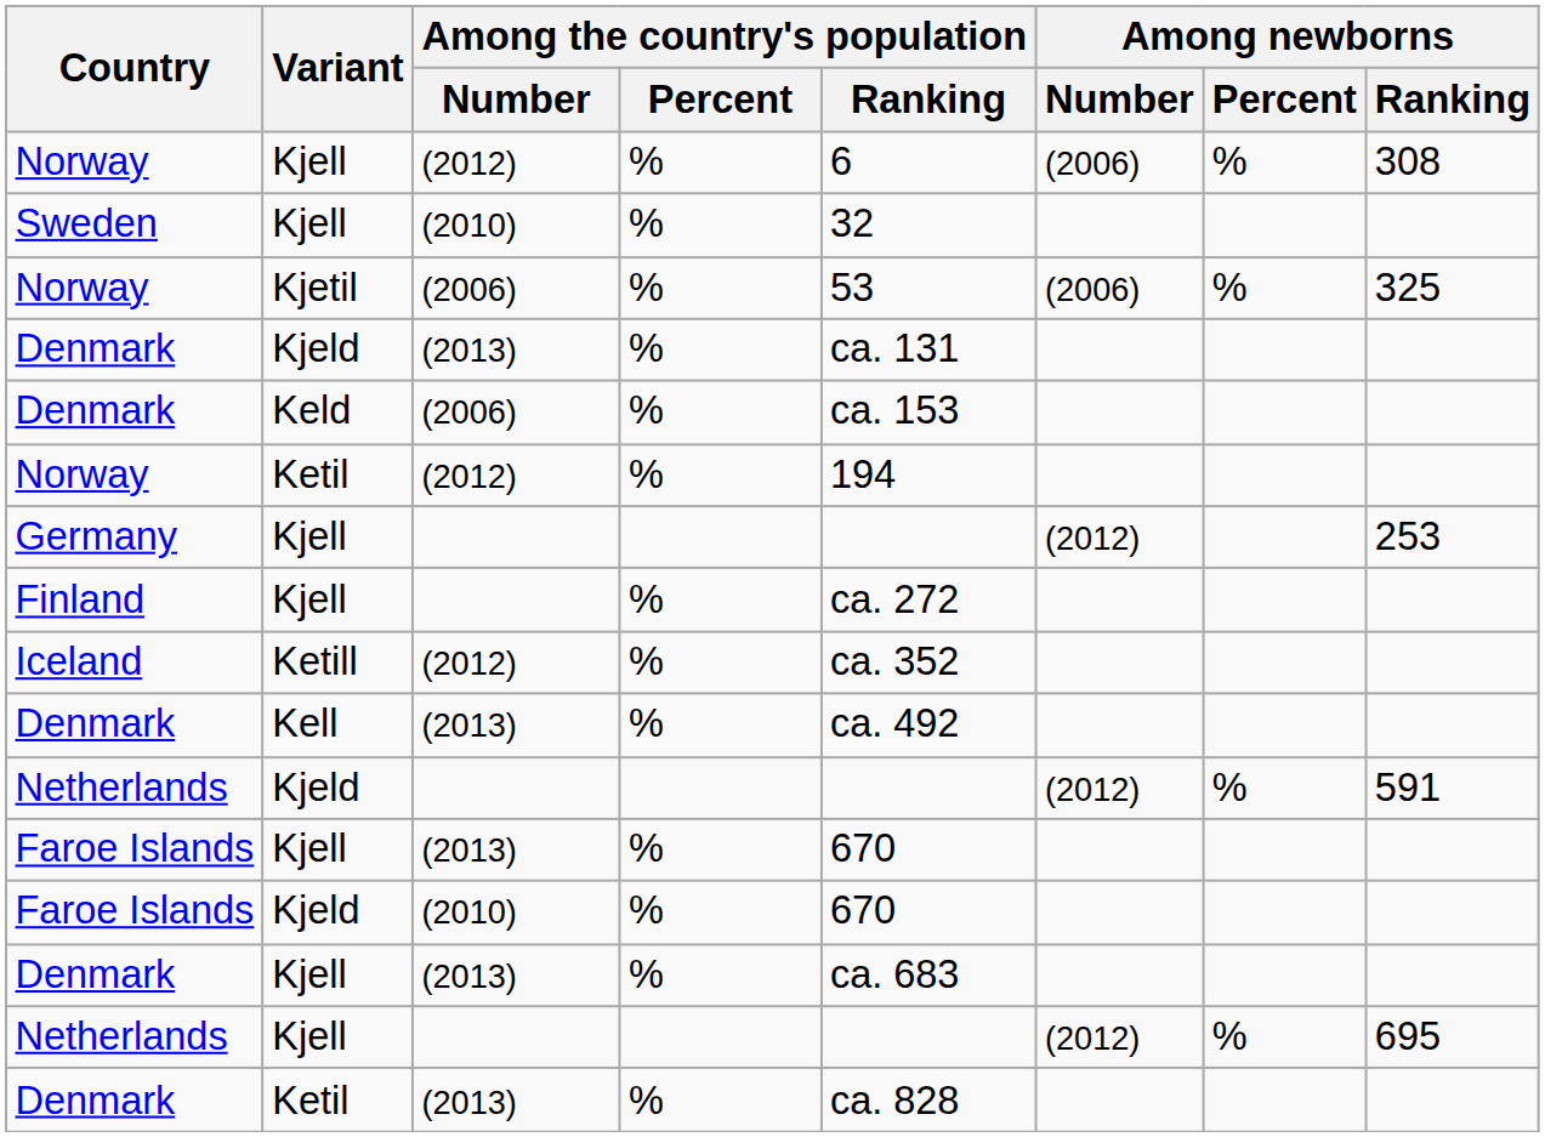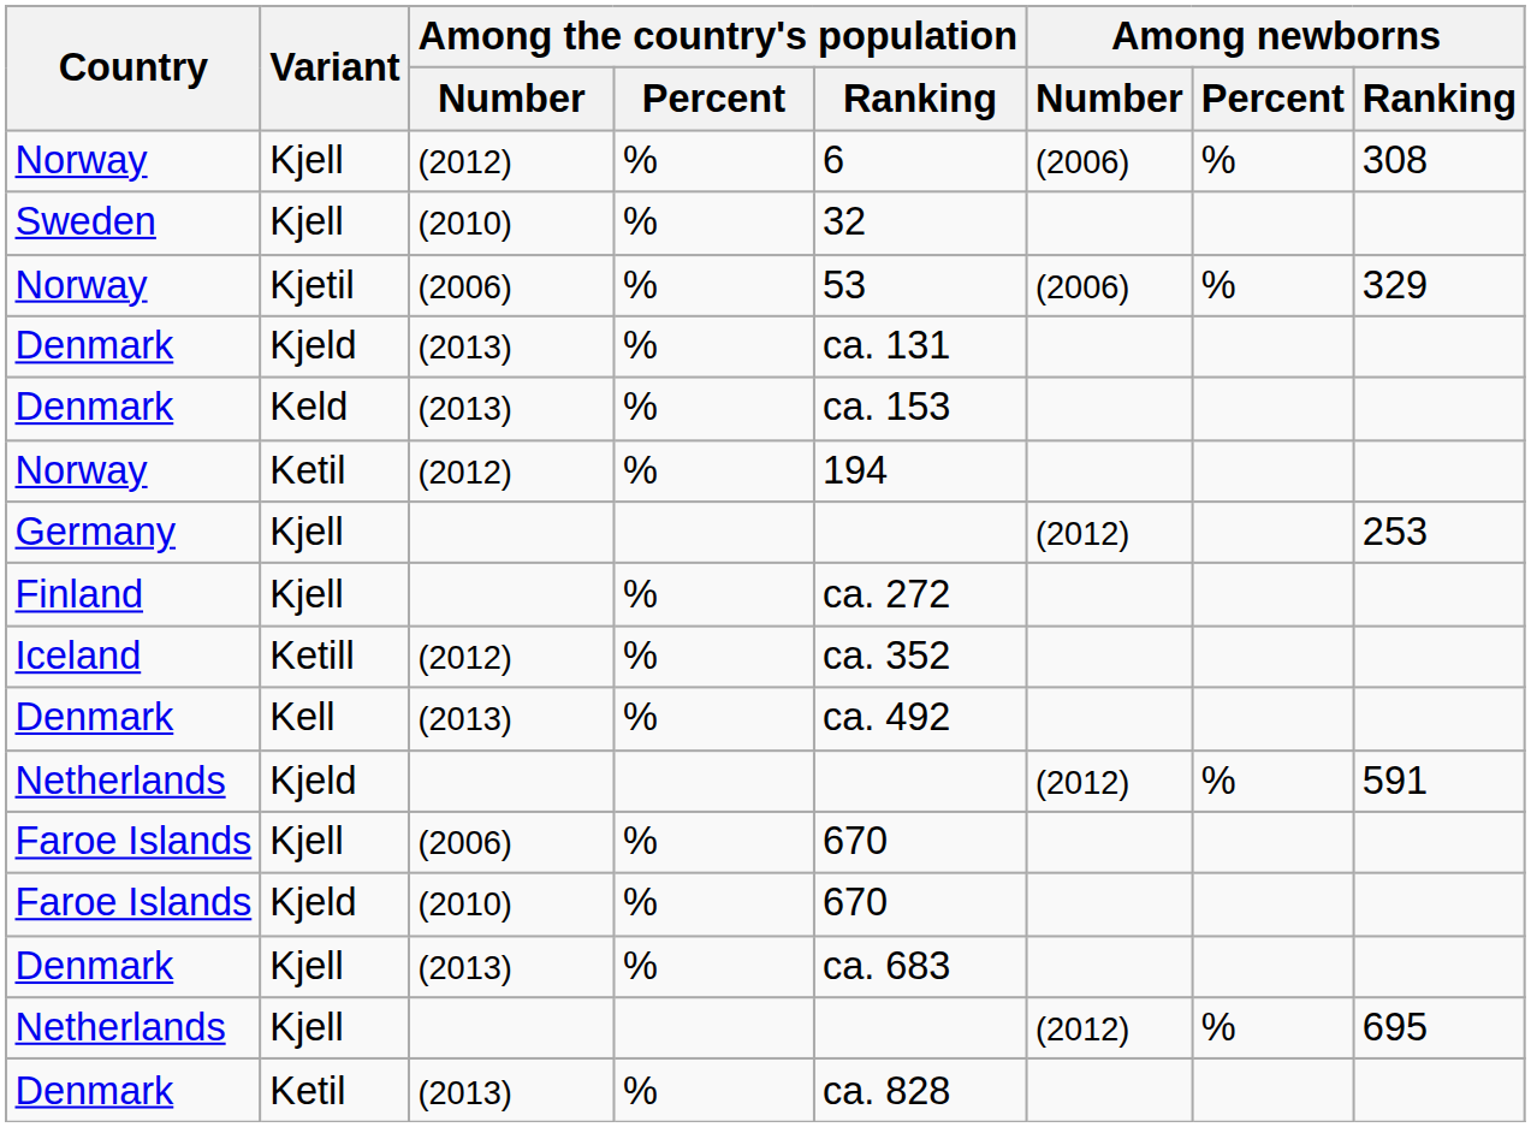 <table class="wikitable">
 <tr>
 <th rowspan="2">Country</th>
 <th rowspan="2">Variant</th>
 <th colspan="3">Among the country's population</th>
 <th colspan="4">Among newborns</th>
 </tr>
 <tr>
 <th>Number</th>
 <th>Percent</th>
 <th>Ranking</th>
 <th>Number</th>
 <th>Percent</th>
 <th>Ranking</th>
 </tr>
 <tr>
 <td><a href='#'>Norway</a></td>
 <td>Kjell</td>
 <td> <small>(2012)</small></td>
 <td>%</td>
 <td>6</td>
 <td> <small>(2006)</small></td>
 <td>%</td>
 <td>308</td>
 </tr>
 <tr>
 <td><a href='#'>Sweden</a></td>
 <td>Kjell</td>
 <td> <small>(2010)</small></td>
 <td>%</td>
 <td>32</td>
 <td></td>
 <td></td>
 <td></td>
 </tr>
 <tr>
 <td><a href='#'>Norway</a></td>
 <td>Kjetil</td>
 <td> <small>(2006)</small></td>
 <td>%</td>
 <td>53</td>
 <td> <small>(2006)</small></td>
 <td>%</td>
-<td>325</td>
+<td>329</td>
 </tr>
 <tr>
 <td><a href='#'>Denmark</a></td>
 <td>Kjeld</td>
 <td> <small>(2013)</small></td>
 <td>%</td>
 <td>ca. 131</td>
 <td></td>
 <td></td>
 <td></td>
 </tr>
 <tr>
 <td><a href='#'>Denmark</a></td>
 <td>Keld</td>
-<td> <small>(2006)</small></td>
+<td> <small>(2013)</small></td>
 <td>%</td>
 <td>ca. 153</td>
 <td></td>
 <td></td>
 <td></td>
 </tr>
 <tr>
 <td><a href='#'>Norway</a></td>
 <td>Ketil</td>
 <td> <small>(2012)</small></td>
 <td>%</td>
 <td>194</td>
 <td></td>
 <td></td>
 <td></td>
 </tr>
 <tr>
 <td><a href='#'>Germany</a></td>
 <td>Kjell</td>
 <td></td>
 <td></td>
 <td></td>
 <td><small>(2012)</small></td>
 <td></td>
 <td>253</td>
 </tr>
 <tr>
 <td><a href='#'>Finland</a></td>
 <td>Kjell</td>
 <td></td>
 <td>%</td>
 <td>ca. 272</td>
 <td></td>
 <td></td>
 <td></td>
 </tr>
 <tr>
 <td><a href='#'>Iceland</a></td>
 <td>Ketill</td>
 <td> <small>(2012)</small></td>
 <td>%</td>
 <td>ca. 352</td>
 <td></td>
 <td></td>
 <td></td>
 </tr>
 <tr>
 <td><a href='#'>Denmark</a></td>
 <td>Kell</td>
 <td> <small>(2013)</small></td>
 <td>%</td>
 <td>ca. 492</td>
 <td></td>
 <td></td>
 <td></td>
 </tr>
 <tr>
 <td><a href='#'>Netherlands</a></td>
 <td>Kjeld</td>
 <td></td>
 <td></td>
 <td></td>
 <td> <small>(2012)</small></td>
 <td>%</td>
 <td>591</td>
 </tr>
 <tr>
 <td><a href='#'>Faroe Islands</a></td>
 <td>Kjell</td>
-<td> <small>(2013)</small></td>
+<td> <small>(2006)</small></td>
 <td>%</td>
 <td>670</td>
 <td></td>
 <td></td>
 <td></td>
 </tr>
 <tr>
 <td><a href='#'>Faroe Islands</a></td>
 <td>Kjeld</td>
 <td> <small>(2010)</small></td>
 <td>%</td>
 <td>670</td>
 <td></td>
 <td></td>
 <td></td>
 </tr>
 <tr>
 <td><a href='#'>Denmark</a></td>
 <td>Kjell</td>
 <td> <small>(2013)</small></td>
 <td>%</td>
 <td>ca. 683</td>
 <td></td>
 <td></td>
 <td></td>
 </tr>
 <tr>
 <td><a href='#'>Netherlands</a></td>
 <td>Kjell</td>
 <td></td>
 <td></td>
 <td></td>
 <td> <small>(2012)</small></td>
 <td>%</td>
 <td>695</td>
 </tr>
 <tr>
 <td><a href='#'>Denmark</a></td>
 <td>Ketil</td>
 <td> <small>(2013)</small></td>
 <td>%</td>
 <td>ca. 828</td>
 <td></td>
 <td></td>
 <td></td>
 </tr>
 </table>
